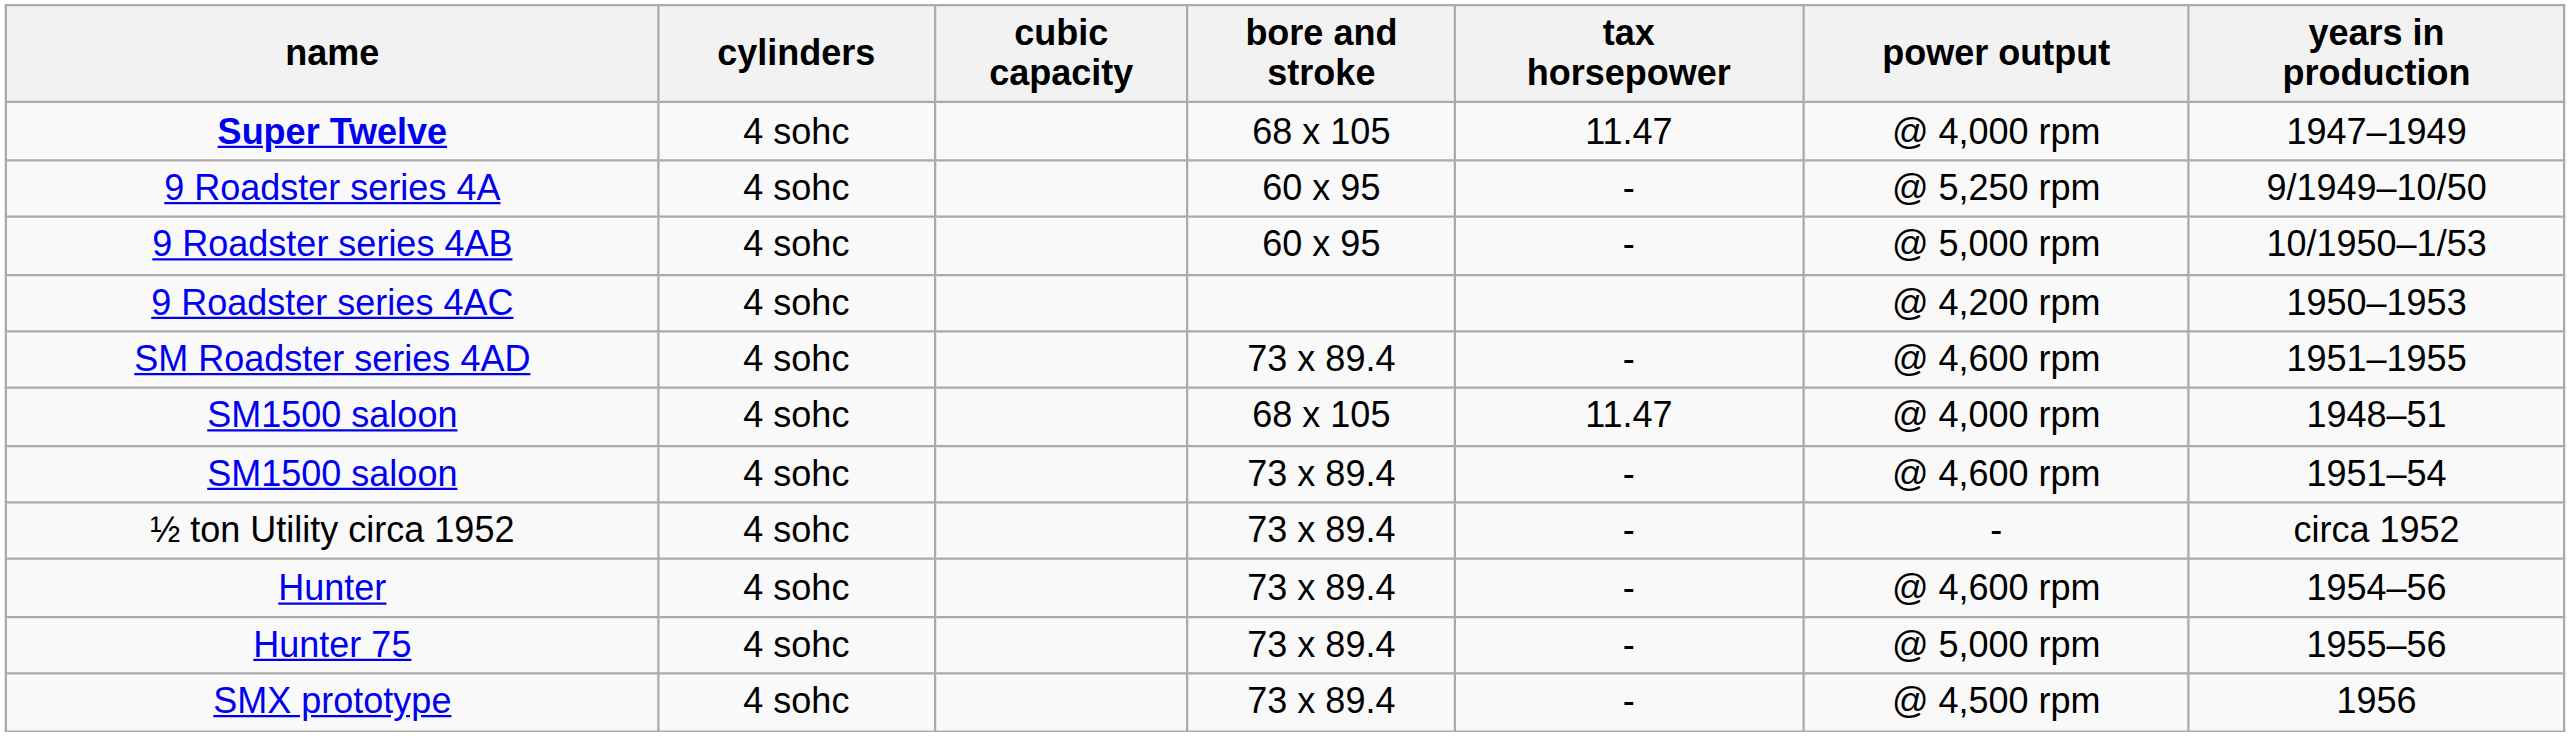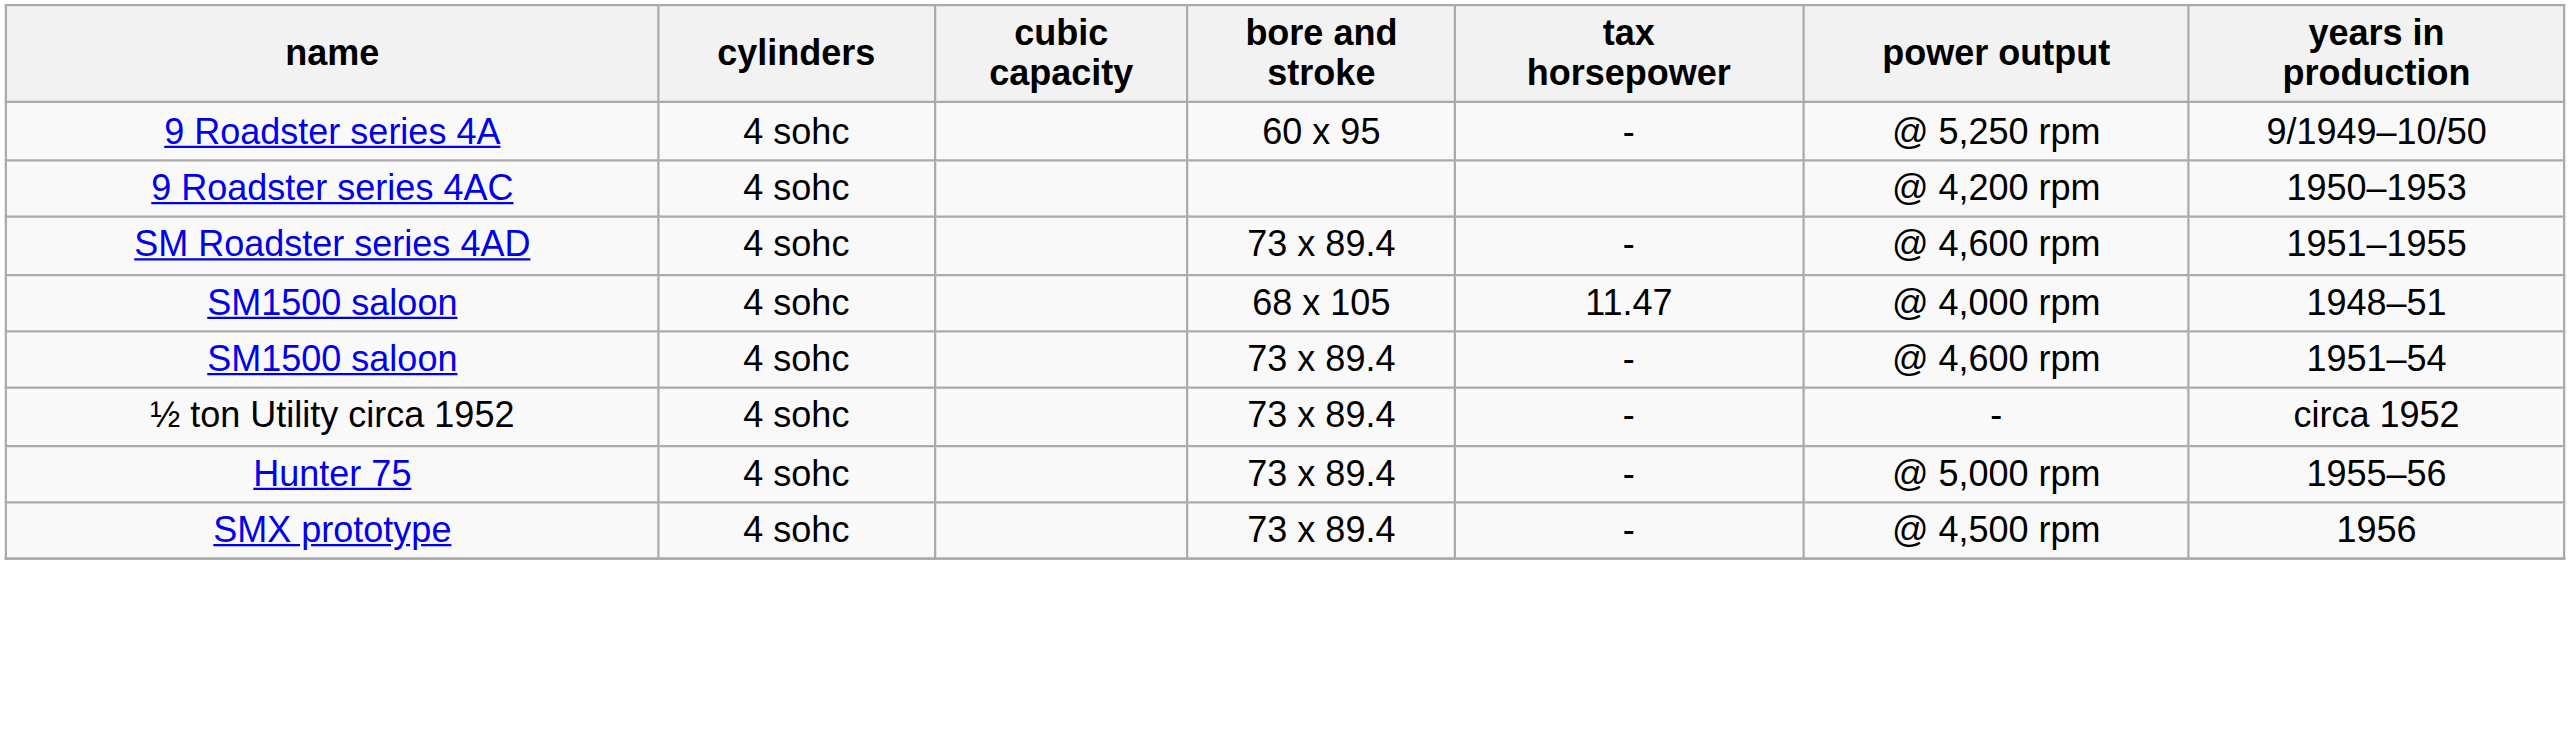 <table class="wikitable" style="margin:1em auto; text-align:center; width:90%">
 <tr ---->
 <th>name</th>
 <th>cylinders</th>
 <th>cubic<br>capacity</th>
 <th>bore and<br>stroke</th>
 <th>tax<br>horsepower</th>
 <th>power output</th>
 <th>years in<br>production</th>
 </tr>
 <tr>
-<td><strong><a href='#'>Super Twelve</a></strong></td>
-<td>4 sohc</td>
-<td></td>
-<td>68 x 105</td>
-<td>11.47</td>
-<td> @ 4,000 rpm</td>
-<td>1947–1949</td>
-</tr>
-<tr>
 <td><a href='#'>9 Roadster series 4A</a></td>
 <td>4 sohc</td>
 <td></td>
 <td>60 x 95</td>
 <td>-</td>
 <td> @ 5,250 rpm</td>
 <td>9/1949–10/50</td>
-</tr>
-<tr>
-<td><a href='#'>9 Roadster series 4AB</a></td>
-<td>4 sohc</td>
-<td></td>
-<td>60 x 95</td>
-<td>-</td>
-<td> @ 5,000 rpm</td>
-<td>10/1950–1/53</td>
 </tr>
 <tr>
 <td><a href='#'>9 Roadster series 4AC</a></td>
 <td>4 sohc</td>
 <td></td>
 <td></td>
 <td></td>
 <td> @ 4,200 rpm</td>
 <td>1950–1953</td>
 </tr>
 <tr>
 <td><a href='#'>SM Roadster series 4AD</a></td>
 <td>4 sohc</td>
 <td></td>
 <td>73 x 89.4</td>
 <td>-</td>
 <td> @ 4,600 rpm</td>
 <td>1951–1955</td>
 </tr>
 <tr>
 <td><a href='#'>SM1500 saloon</a></td>
 <td>4 sohc</td>
 <td></td>
 <td>68 x 105</td>
 <td>11.47</td>
 <td> @ 4,000 rpm</td>
 <td>1948–51</td>
 </tr>
 <tr>
 <td><a href='#'>SM1500 saloon</a></td>
 <td>4 sohc</td>
 <td></td>
 <td>73 x 89.4</td>
 <td>-</td>
 <td> @ 4,600 rpm</td>
 <td>1951–54</td>
 </tr>
 <tr>
 <td>½ ton Utility circa 1952 </td>
 <td>4 sohc</td>
 <td></td>
 <td>73 x 89.4</td>
 <td>-</td>
 <td>-</td>
 <td>circa 1952</td>
 </tr>
 <tr>
-<td><a href='#'>Hunter</a></td>
-<td>4 sohc</td>
-<td></td>
-<td>73 x 89.4</td>
-<td>-</td>
-<td> @ 4,600 rpm</td>
-<td>1954–56</td>
-</tr>
-<tr>
 <td><a href='#'>Hunter 75</a></td>
 <td>4 sohc</td>
 <td></td>
 <td>73 x 89.4</td>
 <td>-</td>
 <td> @ 5,000 rpm</td>
 <td>1955–56</td>
 </tr>
 <tr>
 <td><a href='#'>SMX prototype</a></td>
 <td>4 sohc</td>
 <td></td>
 <td>73 x 89.4</td>
 <td>-</td>
 <td> @ 4,500 rpm</td>
 <td>1956</td>
 </tr>
 <tr>
 </tr>
 </table>
